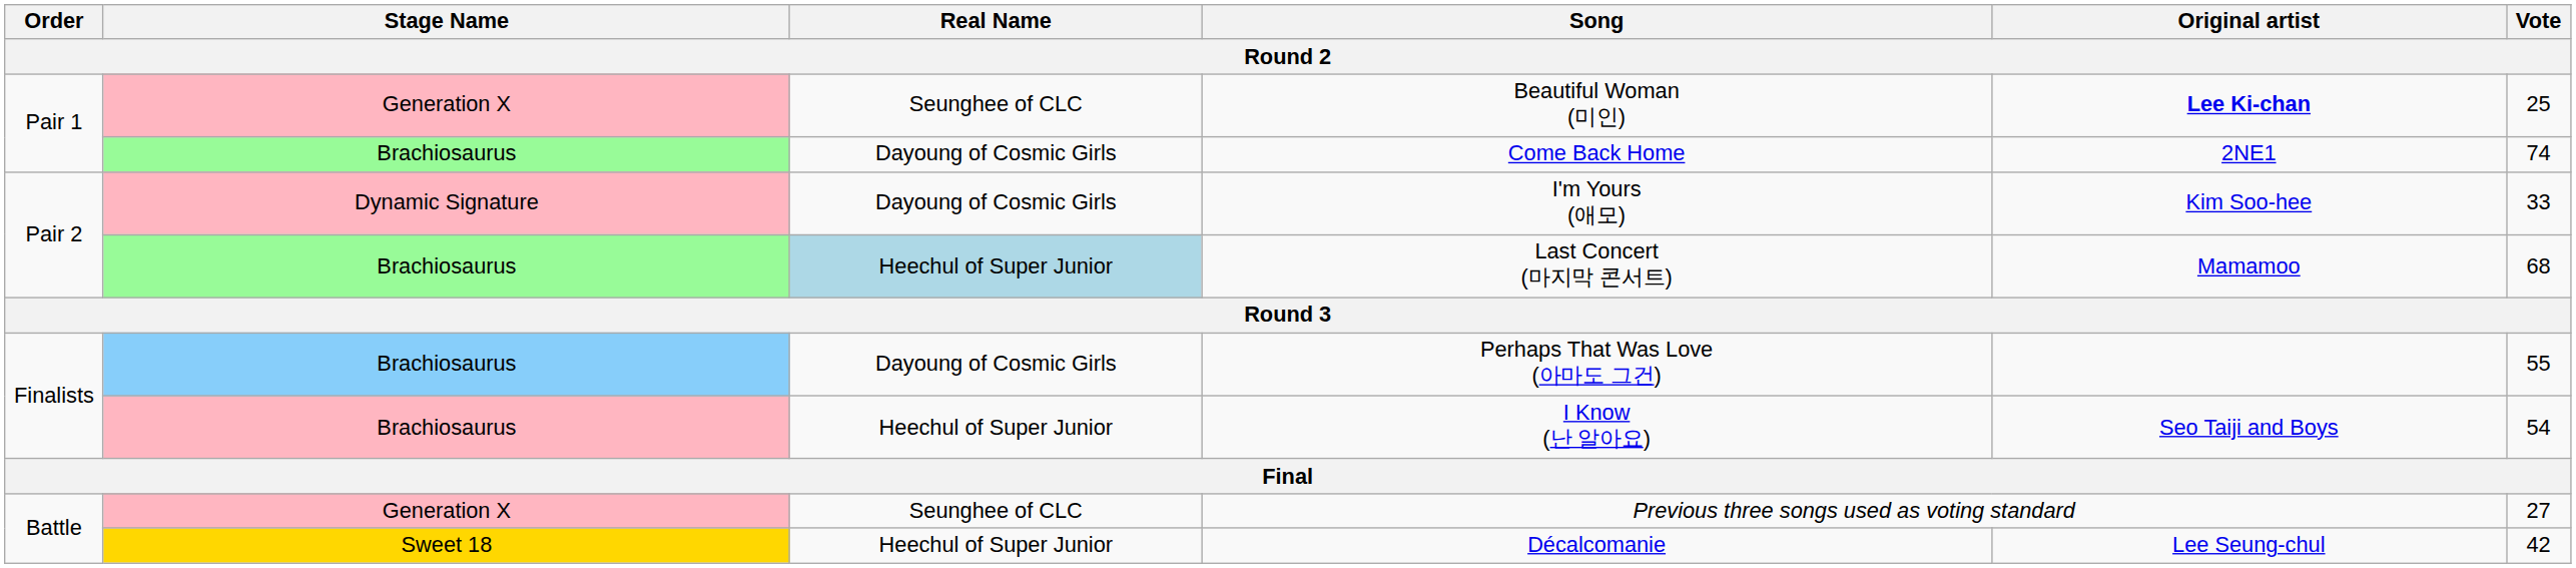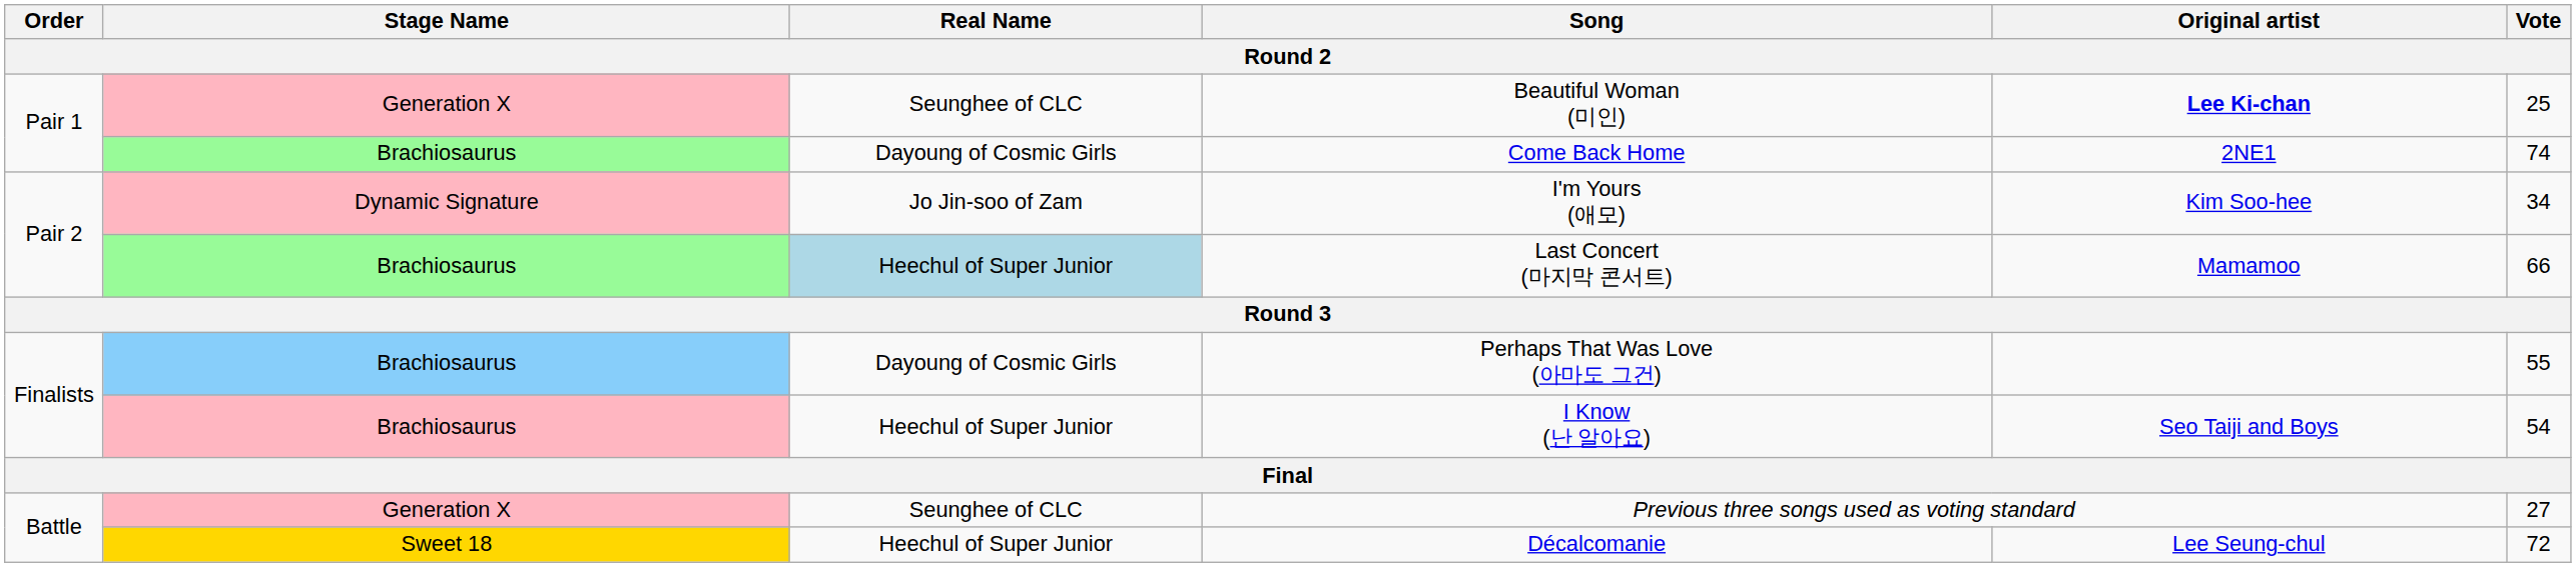 <table class="wikitable" style="text-align:center; width:95%;">
 <tr>
 <th style="width:1%;">Order</th>
 <th style="width:20%;">Stage Name</th>
 <th style="width:12%;">Real Name</th>
 <th style="width:23%;">Song</th>
 <th style="width:15%;">Original artist</th>
 <th style="width:1%;">Vote</th>
 </tr>
 <tr>
 <th colspan=6>Round 2</th>
 </tr>
 <tr>
 <td rowspan=2>Pair 1</td>
 <td bgcolor="lightpink">Generation X</td>
 <td>Seunghee of CLC</td>
 <td>Beautiful Woman<br>(미인)</td>
 <td><strong><a href='#'>Lee Ki-chan</a></strong></td>
 <td>25</td>
 </tr>
 <tr>
 <td bgcolor="palegreen">Brachiosaurus</td>
 <td>Dayoung of Cosmic Girls</td>
 <td><a href='#'>Come Back Home</a></td>
 <td><a href='#'>2NE1</a></td>
 <td>74</td>
 </tr>
 <tr>
 <td rowspan=2>Pair 2</td>
 <td bgcolor="lightpink">Dynamic Signature</td>
-<td>Dayoung of Cosmic Girls</td>
+<td>Jo Jin-soo of Zam</td>
 <td>I'm Yours<br>(애모)</td>
 <td><a href='#'>Kim Soo-hee</a></td>
-<td>33</td>
+<td>34</td>
 </tr>
 <tr>
 <td bgcolor="palegreen">Brachiosaurus</td>
 <td style="background: lightblue;">Heechul of Super Junior</td>
 <td>Last Concert<br>(마지막 콘서트)</td>
 <td><a href='#'>Mamamoo</a></td>
-<td>68</td>
+<td>66</td>
 </tr>
 <tr>
 <th colspan=6>Round 3</th>
 </tr>
 <tr>
 <td rowspan=2>Finalists</td>
 <td bgcolor="lightskyblue">Brachiosaurus</td>
 <td>Dayoung of Cosmic Girls</td>
 <td>Perhaps That Was Love<br>(<a href='#'>아마도 그건</a>)</td>
 <td></td>
 <td>55</td>
 </tr>
 <tr>
 <td bgcolor="lightpink">Brachiosaurus</td>
 <td>Heechul of Super Junior</td>
 <td><a href='#'>I Know</a><br>(<a href='#'>난 알아요</a>)</td>
 <td><a href='#'>Seo Taiji and Boys</a></td>
 <td>54</td>
 </tr>
 <tr>
 <th colspan=6>Final</th>
 </tr>
 <tr>
 <td rowspan=2>Battle</td>
 <td bgcolor="lightpink">Generation X</td>
 <td>Seunghee of CLC</td>
 <td colspan=2><em>Previous three songs used as voting standard</em></td>
 <td>27</td>
 </tr>
 <tr>
 <td bgcolor="gold">Sweet 18</td>
 <td>Heechul of Super Junior</td>
 <td><a href='#'>Décalcomanie</a></td>
 <td><a href='#'>Lee Seung-chul</a></td>
-<td>42</td>
+<td>72</td>
 </tr>
 </table>
